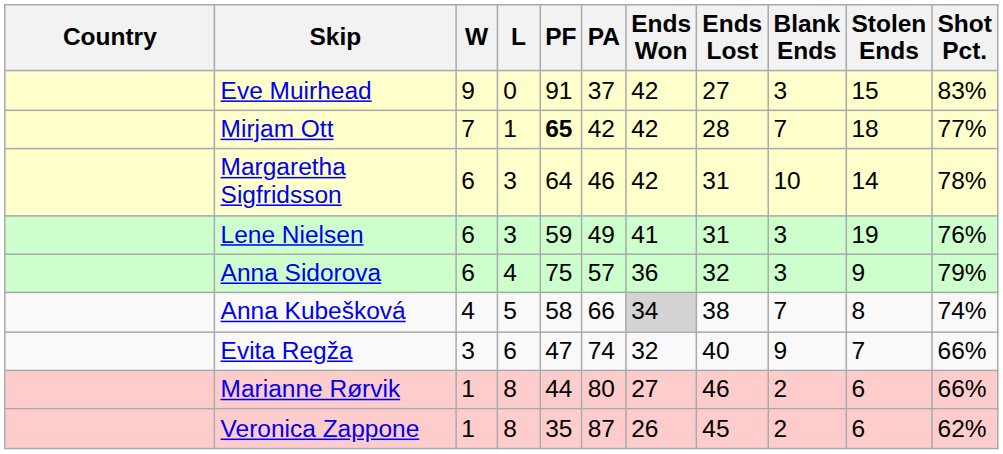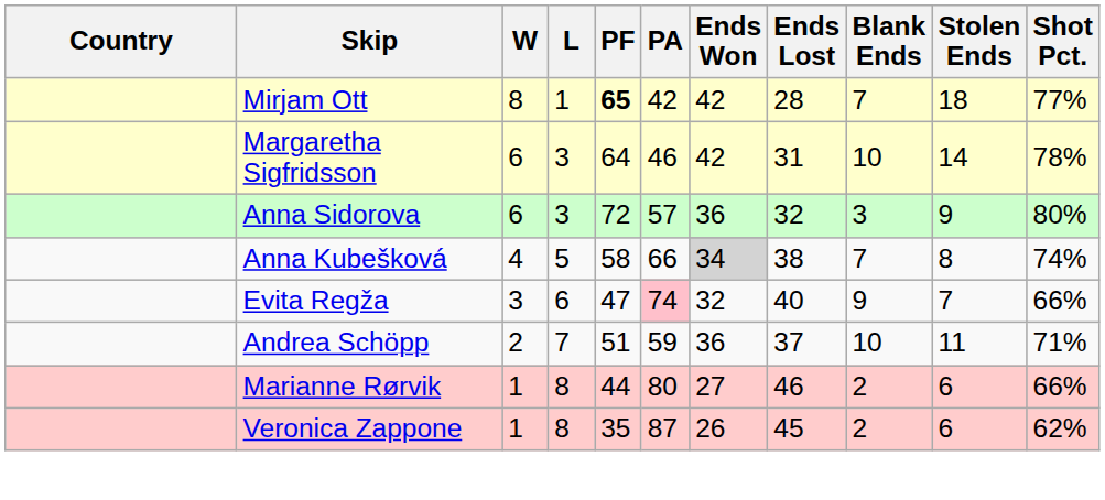 <table class=wikitable>
 <tr>
 <th width=130>Country</th>
 <th width=150>Skip</th>
 <th width=20>W</th>
 <th width=20>L</th>
 <th width=20>PF</th>
 <th width=20>PA</th>
 <th width=20>Ends Won</th>
 <th width=20>Ends Lost</th>
 <th width=20>Blank Ends</th>
 <th width=20>Stolen Ends</th>
 <th width=20>Shot Pct.</th>
 </tr>
 <tr bgcolor=#ffffcc>
 <td></td>
-<td><a href='#'>Eve Muirhead</a></td>
-<td>9</td>
-<td>0</td>
-<td>91</td>
-<td>37</td>
-<td>42</td>
-<td>27</td>
-<td>3</td>
-<td>15</td>
-<td>83%</td>
-</tr>
-<tr bgcolor=#ffffcc>
-<td></td>
 <td><a href='#'>Mirjam Ott</a></td>
-<td>7</td>
+<td>8</td>
 <td>1</td>
 <td><strong>65</strong></td>
 <td>42</td>
 <td>42</td>
 <td>28</td>
 <td>7</td>
 <td>18</td>
 <td>77%</td>
 </tr>
 <tr bgcolor=#ffffcc>
 <td></td>
 <td><a href='#'>Margaretha Sigfridsson</a></td>
 <td>6</td>
 <td>3</td>
 <td>64</td>
 <td>46</td>
 <td>42</td>
 <td>31</td>
 <td>10</td>
 <td>14</td>
 <td>78%</td>
 </tr>
 <tr bgcolor=#ccffcc>
 <td></td>
-<td><a href='#'>Lene Nielsen</a></td>
+<td><a href='#'>Anna Sidorova</a></td>
 <td>6</td>
 <td>3</td>
-<td>59</td>
-<td>49</td>
-<td>41</td>
-<td>31</td>
-<td>3</td>
-<td>19</td>
-<td>76%</td>
-</tr>
-<tr bgcolor=#ccffcc>
-<td></td>
-<td><a href='#'>Anna Sidorova</a></td>
-<td>6</td>
-<td>4</td>
-<td>75</td>
+<td>72</td>
 <td>57</td>
 <td>36</td>
 <td>32</td>
 <td>3</td>
 <td>9</td>
-<td>79%</td>
+<td>80%</td>
 </tr>
 <tr>
 <td></td>
 <td><a href='#'>Anna Kubešková</a></td>
 <td>4</td>
 <td>5</td>
 <td>58</td>
 <td>66</td>
 <td style="background: lightgrey;">34</td>
 <td>38</td>
 <td>7</td>
 <td>8</td>
 <td>74%</td>
 </tr>
 <tr>
 <td></td>
 <td><a href='#'>Evita Regža</a></td>
 <td>3</td>
 <td>6</td>
 <td>47</td>
-<td>74</td>
+<td style="background: pink;">74</td>
 <td>32</td>
 <td>40</td>
 <td>9</td>
 <td>7</td>
 <td>66%</td>
+</tr>
+<tr>
+<td></td>
+<td><a href='#'>Andrea Schöpp</a></td>
+<td>2</td>
+<td>7</td>
+<td>51</td>
+<td>59</td>
+<td>36</td>
+<td>37</td>
+<td>10</td>
+<td>11</td>
+<td>71%</td>
 </tr>
 <tr bgcolor=#ffcccc>
 <td></td>
 <td><a href='#'>Marianne Rørvik</a></td>
 <td>1</td>
 <td>8</td>
 <td>44</td>
 <td>80</td>
 <td>27</td>
 <td>46</td>
 <td>2</td>
 <td>6</td>
 <td>66%</td>
 </tr>
 <tr bgcolor=#ffcccc>
 <td></td>
 <td><a href='#'>Veronica Zappone</a></td>
 <td>1</td>
 <td>8</td>
 <td>35</td>
 <td>87</td>
 <td>26</td>
 <td>45</td>
 <td>2</td>
 <td>6</td>
 <td>62%</td>
 </tr>
 </table>
